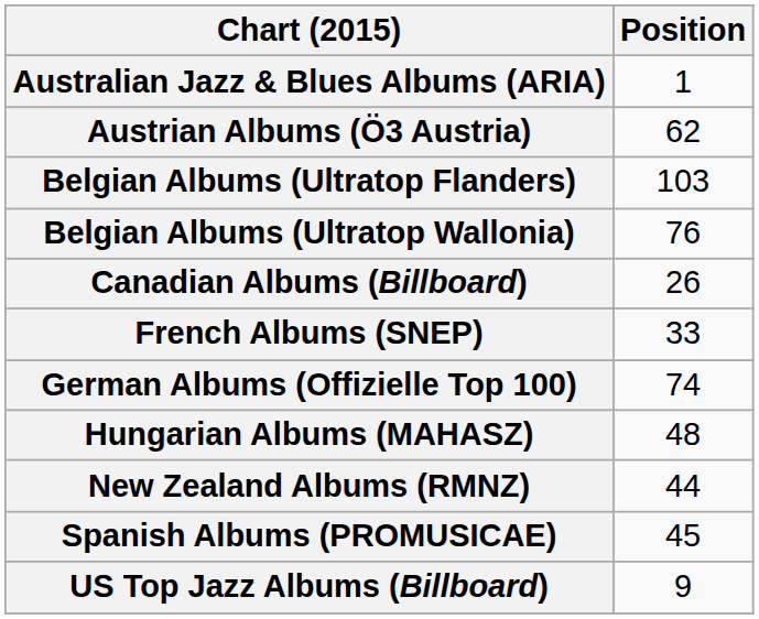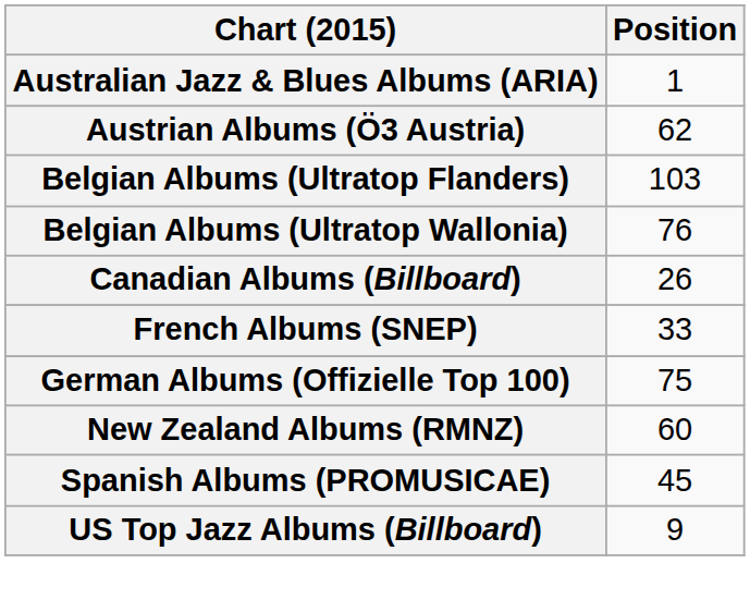 <table class="wikitable sortable plainrowheaders" style="text-align:center">
 <tr>
 <th scope="col">Chart (2015)</th>
 <th scope="col">Position</th>
 </tr>
 <tr>
 <th scope="row">Australian Jazz & Blues Albums (ARIA)</th>
 <td>1</td>
 </tr>
 <tr>
 <th scope="row">Austrian Albums (Ö3 Austria)</th>
 <td>62</td>
 </tr>
 <tr>
 <th scope="row">Belgian Albums (Ultratop Flanders)</th>
 <td>103</td>
 </tr>
 <tr>
 <th scope="row">Belgian Albums (Ultratop Wallonia)</th>
 <td>76</td>
 </tr>
 <tr>
 <th scope="row">Canadian Albums (<em>Billboard</em>)</th>
 <td>26</td>
 </tr>
 <tr>
 <th scope="row">French Albums (SNEP)</th>
 <td>33</td>
 </tr>
 <tr>
 <th scope="row">German Albums (Offizielle Top 100)</th>
-<td>74</td>
-</tr>
-<tr>
-<th scope="row">Hungarian Albums (MAHASZ)</th>
-<td>48</td>
+<td>75</td>
 </tr>
 <tr>
 <th scope="row">New Zealand Albums (RMNZ)</th>
-<td>44</td>
+<td>60</td>
 </tr>
 <tr>
 <th scope="row">Spanish Albums (PROMUSICAE)</th>
 <td>45</td>
 </tr>
 <tr>
 <th scope="row">US Top Jazz Albums (<em>Billboard</em>)</th>
 <td>9</td>
 </tr>
 </table>
